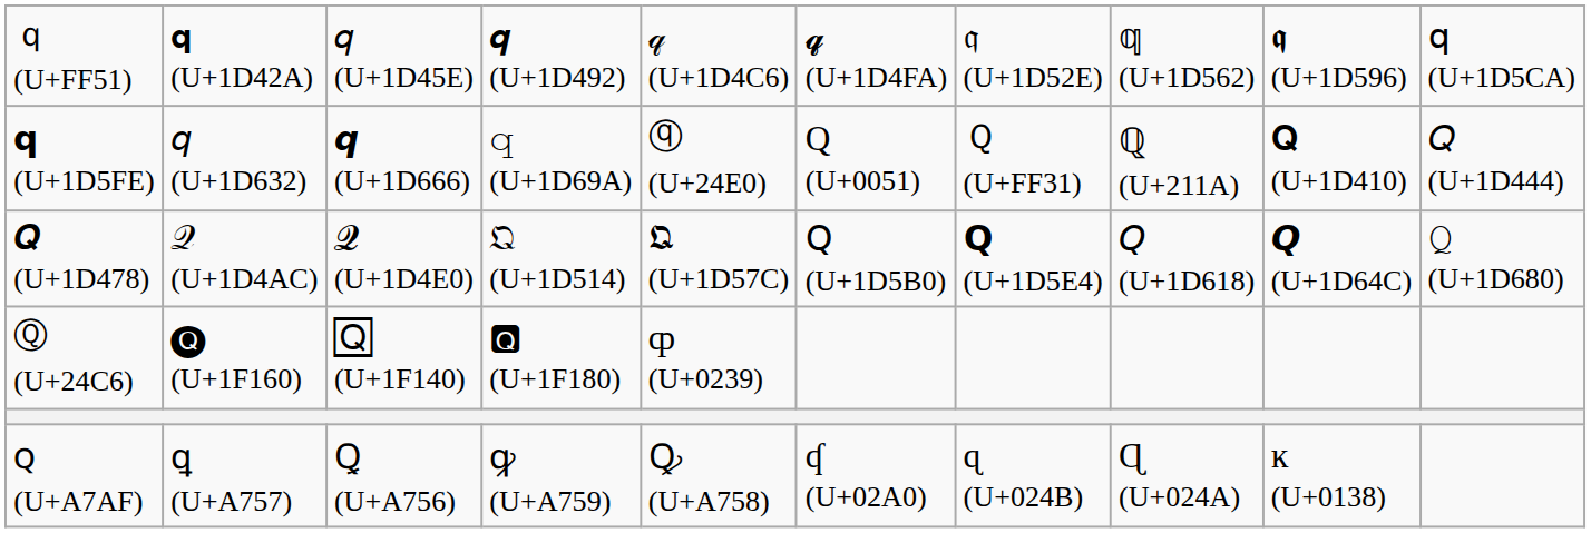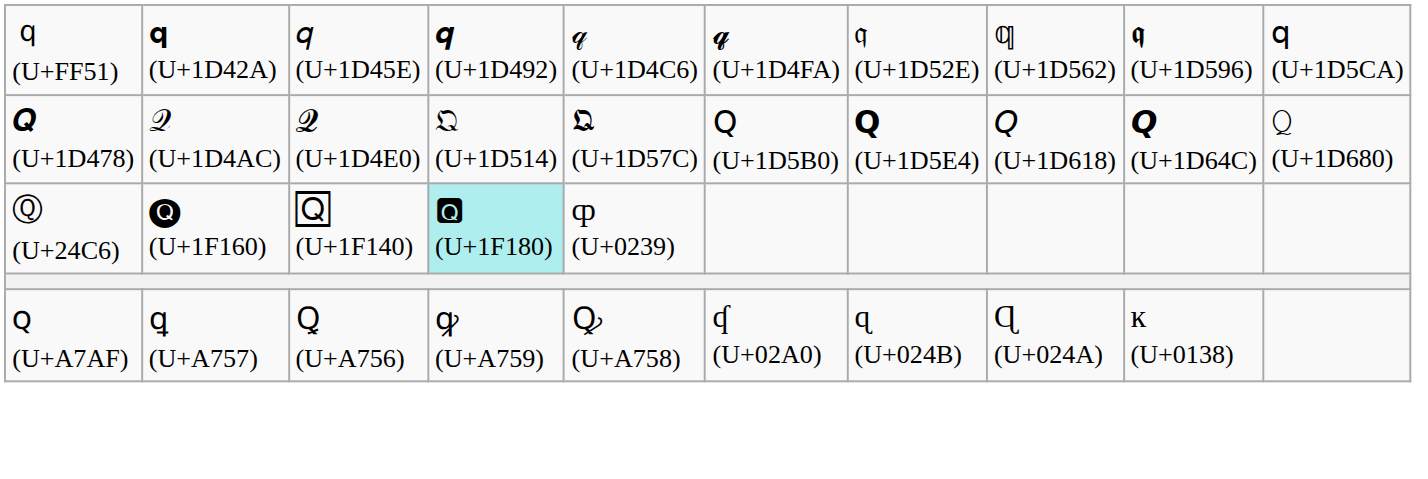 <table class="wikitable">
 <tr>
 <td>ｑ <br><small>(U+FF51)</small></td>
 <td>𝐪 <br><small>(U+1D42A)</small></td>
 <td>𝑞 <br><small>(U+1D45E)</small></td>
 <td>𝒒 <br><small>(U+1D492)</small></td>
 <td>𝓆 <br><small>(U+1D4C6)</small></td>
 <td>𝓺 <br><small>(U+1D4FA)</small></td>
 <td>𝔮 <br><small>(U+1D52E)</small></td>
 <td>𝕢 <br><small>(U+1D562)</small></td>
 <td>𝖖 <br><small>(U+1D596)</small></td>
 <td>𝗊 <br><small>(U+1D5CA)</small></td>
-</tr>
-<tr>
-<td>𝗾 <br><small>(U+1D5FE)</small></td>
-<td>𝘲 <br><small>(U+1D632)</small></td>
-<td>𝙦 <br><small>(U+1D666)</small></td>
-<td>𝚚 <br><small>(U+1D69A)</small></td>
-<td>ⓠ <br><small>(U+24E0)</small></td>
-<td>Q <br><small>(U+0051)</small></td>
-<td>Ｑ <br><small>(U+FF31)</small></td>
-<td>ℚ <br><small>(U+211A)</small></td>
-<td>𝐐 <br><small>(U+1D410)</small></td>
-<td>𝑄 <br><small>(U+1D444)</small></td>
 </tr>
 <tr>
 <td>𝑸 <br><small>(U+1D478)</small></td>
 <td>𝒬 <br><small>(U+1D4AC)</small></td>
 <td>𝓠 <br><small>(U+1D4E0)</small></td>
 <td>𝔔 <br><small>(U+1D514)</small></td>
 <td>𝕼 <br><small>(U+1D57C)</small></td>
 <td>𝖰 <br><small>(U+1D5B0)</small></td>
 <td>𝗤 <br><small>(U+1D5E4)</small></td>
 <td>𝘘 <br><small>(U+1D618)</small></td>
 <td>𝙌 <br><small>(U+1D64C)</small></td>
 <td>𝚀 <br><small>(U+1D680)</small></td>
 </tr>
 <tr>
 <td>Ⓠ <br><small>(U+24C6)</small></td>
 <td>🅠 <br><small>(U+1F160)</small></td>
 <td>🅀 <br><small>(U+1F140)</small></td>
-<td>🆀 <br><small>(U+1F180)</small></td>
+<td style="background: paleturquoise;">🆀 <br><small>(U+1F180)</small></td>
 <td>ȹ <br><small>(U+0239)</small></td>
 <td></td>
 <td></td>
 <td></td>
 <td></td>
 <td></td>
 </tr>
 <tr>
 <th colspan=10></th>
 </tr>
 <tr>
 <td>ꞯ <br><small>(U+A7AF)</small></td>
 <td>ꝗ <br><small>(U+A757)</small></td>
 <td>Ꝗ <br><small>(U+A756)</small></td>
 <td>ꝙ <br><small>(U+A759)</small></td>
 <td>Ꝙ <br><small>(U+A758)</small></td>
 <td>ʠ <br><small>(U+02A0)</small></td>
 <td>ɋ <br><small>(U+024B)</small></td>
 <td>Ɋ <br><small>(U+024A)</small></td>
 <td>ĸ <br><small>(U+0138)</small></td>
 <td></td>
 </tr>
 </table>
